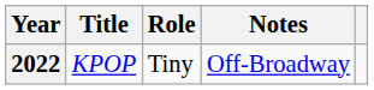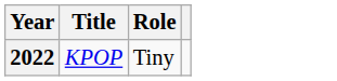 <table class="wikitable plainrowheaders sortable"  style=font-size:100%>
 <tr>
 <th scope="col">Year</th>
 <th scope="col">Title</th>
 <th scope="col">Role</th>
-<th scope="col" class="unsortable">Notes</th>
 <th scope="col" class="unsortable"></th>
 </tr>
 <tr>
 <th scope="row">2022</th>
 <td><em><a href='#'>KPOP</a></em></td>
 <td>Tiny</td>
-<td><a href='#'>Off-Broadway</a></td>
 <td style="text-align:center;"></td>
 </tr>
 </table>
